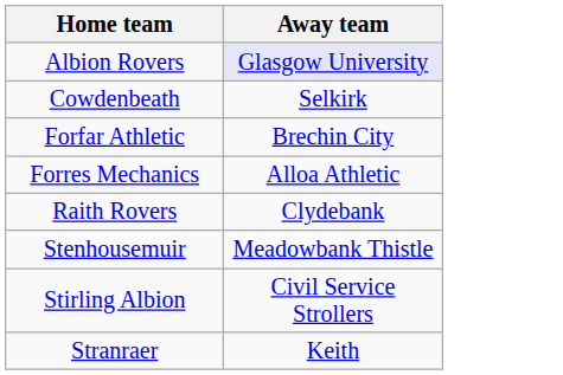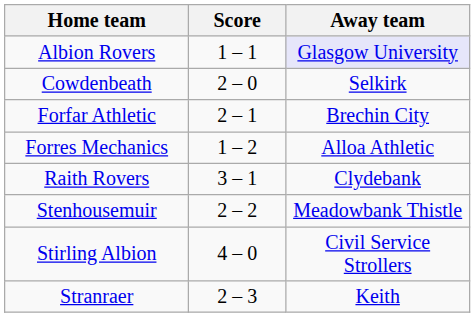 <table class="wikitable" style="text-align: center">
 <tr>
 <th width=140>Home team</th>
+<th width=70>Score</th>
 <th width=140>Away team</th>
 </tr>
 <tr>
 <td><a href='#'>Albion Rovers</a></td>
+<td>1 – 1</td>
 <td style="background: lavender;"><a href='#'>Glasgow University</a></td>
 </tr>
 <tr>
 <td><a href='#'>Cowdenbeath</a></td>
+<td>2 – 0</td>
 <td><a href='#'>Selkirk</a></td>
 </tr>
 <tr>
 <td><a href='#'>Forfar Athletic</a></td>
+<td>2 – 1</td>
 <td><a href='#'>Brechin City</a></td>
 </tr>
 <tr>
 <td><a href='#'>Forres Mechanics</a></td>
+<td>1 – 2</td>
 <td><a href='#'>Alloa Athletic</a></td>
 </tr>
 <tr>
 <td><a href='#'>Raith Rovers</a></td>
+<td>3 – 1</td>
 <td><a href='#'>Clydebank</a></td>
 </tr>
 <tr>
 <td><a href='#'>Stenhousemuir</a></td>
+<td>2 – 2</td>
 <td><a href='#'>Meadowbank Thistle</a></td>
 </tr>
 <tr>
 <td><a href='#'>Stirling Albion</a></td>
+<td>4 – 0</td>
 <td><a href='#'>Civil Service Strollers</a></td>
 </tr>
 <tr>
 <td><a href='#'>Stranraer</a></td>
+<td>2 – 3</td>
 <td><a href='#'>Keith</a></td>
 </tr>
 </table>
